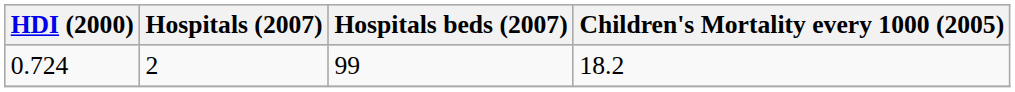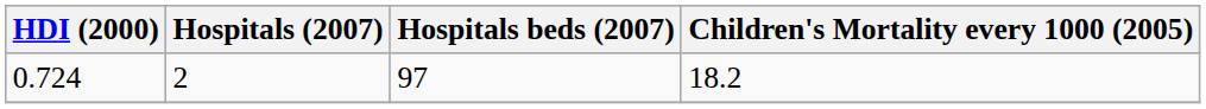 <table class="wikitable" border="1">
 <tr>
 <th><a href='#'>HDI</a> (2000)</th>
 <th>Hospitals (2007)</th>
 <th>Hospitals beds (2007)</th>
 <th>Children's Mortality every 1000 (2005)</th>
 </tr>
 <tr>
 <td>0.724</td>
 <td>2</td>
-<td>99</td>
+<td>97</td>
 <td>18.2</td>
 </tr>
 <tr>
 </tr>
 </table>
